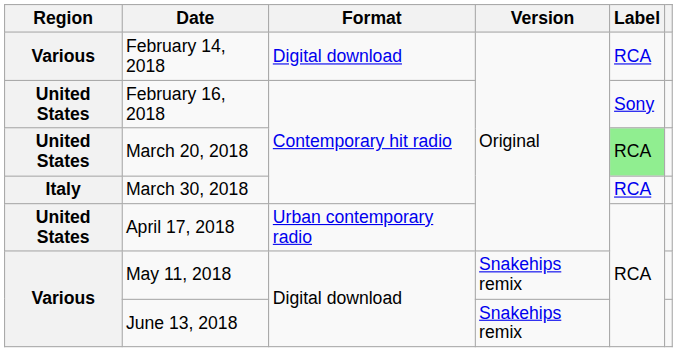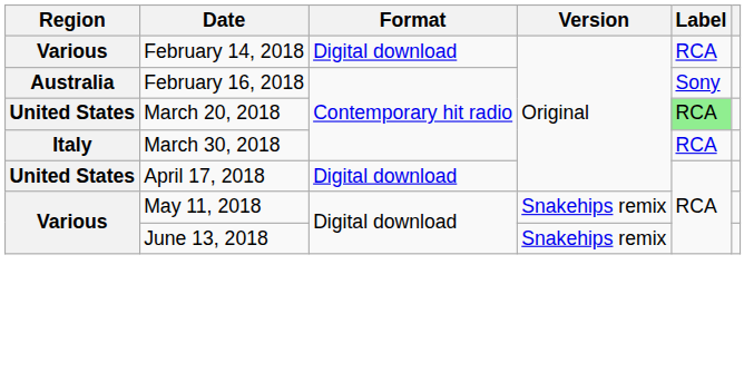 <table class="wikitable plainrowheaders">
 <tr>
 <th scope="col">Region</th>
 <th scope="col">Date</th>
 <th scope="col">Format</th>
 <th scope="col">Version</th>
 <th scope="col">Label</th>
 <th scope="col"></th>
 </tr>
 <tr>
 <th scope="row">Various</th>
 <td>February 14, 2018</td>
 <td><a href='#'>Digital download</a></td>
 <td rowspan="5">Original</td>
 <td><a href='#'>RCA</a></td>
 <td></td>
 </tr>
 <tr>
-<th scope="row">United States</th>
+<th scope="row">Australia</th>
 <td>February 16, 2018</td>
 <td rowspan="3"><a href='#'>Contemporary hit radio</a></td>
 <td><a href='#'>Sony</a></td>
 <td></td>
 </tr>
 <tr>
 <th scope="row">United States</th>
 <td>March 20, 2018</td>
 <td style="background: lightgreen;">RCA</td>
 <td></td>
 </tr>
 <tr>
 <th scope="row">Italy</th>
 <td>March 30, 2018</td>
 <td><a href='#'>RCA</a></td>
 <td></td>
 </tr>
 <tr>
 <th scope="row">United States</th>
 <td>April 17, 2018</td>
-<td><a href='#'>Urban contemporary radio</a></td>
+<td><a href='#'>Digital download</a></td>
 <td rowspan="3">RCA</td>
 <td></td>
 </tr>
 <tr>
 <th scope="row" rowspan=2>Various</th>
 <td>May 11, 2018</td>
 <td rowspan=2>Digital download</td>
 <td><a href='#'>Snakehips</a> remix</td>
 <td></td>
 </tr>
 <tr>
 <td>June 13, 2018</td>
 <td><a href='#'>Snakehips</a> remix</td>
 <td></td>
 </tr>
 </table>
